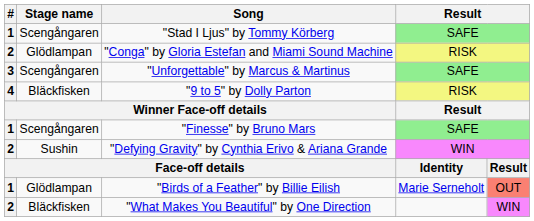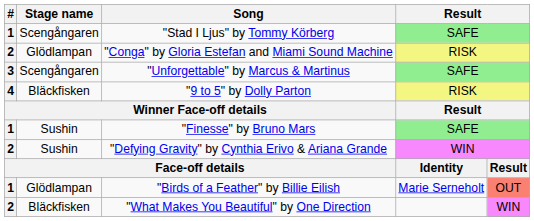 <table class="wikitable plainrowheaders" style="text-align: center;">
 <tr>
 <th>#</th>
 <th>Stage name</th>
 <th>Song</th>
 <th colspan=2>Result</th>
 </tr>
 <tr>
 <th>1</th>
 <td>Scengångaren</td>
 <td>"Stad I Ljus" by <a href='#'>Tommy Körberg</a></td>
 <td colspan=2 bgcolor=lightgreen>SAFE</td>
 </tr>
 <tr>
 <th>2</th>
 <td>Glödlampan</td>
 <td>"<a href='#'>Conga</a>" by <a href='#'>Gloria Estefan</a> and <a href='#'>Miami Sound Machine</a></td>
 <td colspan=2 bgcolor="#F3F781">RISK</td>
 </tr>
 <tr>
 <th>3</th>
 <td>Scengångaren</td>
 <td>"<a href='#'>Unforgettable</a>" by <a href='#'>Marcus & Martinus</a></td>
 <td colspan=2 bgcolor=lightgreen>SAFE</td>
 </tr>
 <tr>
 <th>4</th>
 <td>Bläckfisken</td>
 <td>"<a href='#'>9 to 5</a>" by <a href='#'>Dolly Parton</a></td>
 <td colspan=2 bgcolor="#F3F781">RISK</td>
 </tr>
 <tr>
 <th colspan="3">Winner Face-off details</th>
 <th colspan=2>Result</th>
 </tr>
 <tr>
 <th>1</th>
-<td>Scengångaren</td>
+<td>Sushin</td>
 <td>"<a href='#'>Finesse</a>" by <a href='#'>Bruno Mars</a></td>
 <td colspan=2 bgcolor=lightgreen>SAFE</td>
 </tr>
 <tr>
 <th>2</th>
 <td>Sushin</td>
 <td>"<a href='#'>Defying Gravity</a>" by <a href='#'>Cynthia Erivo</a> & <a href='#'>Ariana Grande</a></td>
 <td colspan=2 bgcolor="#F888FD">WIN</td>
 </tr>
 <tr>
 <th colspan="3">Face-off details</th>
 <th>Identity</th>
 <th>Result</th>
 </tr>
 <tr>
 <th>1</th>
 <td>Glödlampan</td>
 <td>"<a href='#'>Birds of a Feather</a>" by <a href='#'>Billie Eilish</a></td>
 <td><a href='#'>Marie Serneholt</a></td>
 <td bgcolor=salmon>OUT</td>
 </tr>
 <tr>
 <th>2</th>
 <td>Bläckfisken</td>
 <td>"<a href='#'>What Makes You Beautiful</a>" by <a href='#'>One Direction</a></td>
 <td></td>
 <td bgcolor="#F888FD">WIN</td>
 </tr>
 </table>
